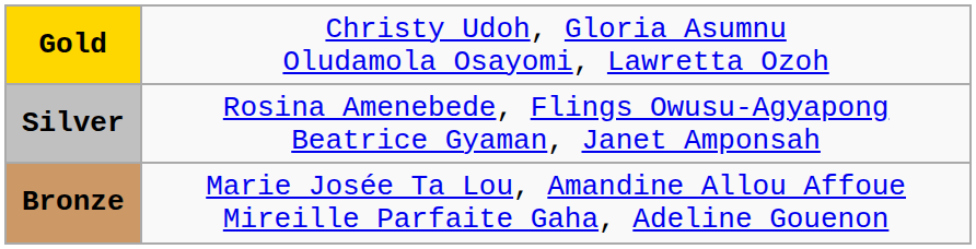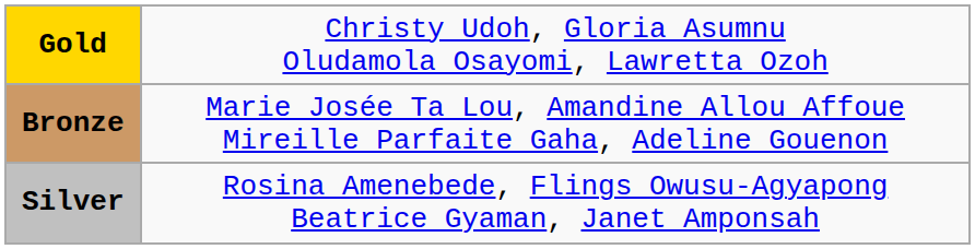 <table class="wikitable" style=" text-align:center; " width="35%">
 <tr>
 <td bgcolor="gold"><strong>Gold</strong></td>
 <td><a href='#'>Christy Udoh</a>, <a href='#'>Gloria Asumnu</a><br><a href='#'>Oludamola Osayomi</a>, <a href='#'>Lawretta Ozoh</a> <br>  <small><em></em></small></td>
 </tr>
 <tr>
+<td bgcolor="CC9966"><strong>Bronze</strong></td>
+<td><a href='#'>Marie Josée Ta Lou</a>, <a href='#'>Amandine Allou Affoue</a><br><a href='#'>Mireille Parfaite Gaha</a>, <a href='#'>Adeline Gouenon</a><br>  <small><em></em></small></td>
+</tr>
+<tr>
 <td bgcolor="silver"><strong>Silver</strong></td>
 <td><a href='#'>Rosina Amenebede</a>, <a href='#'>Flings Owusu-Agyapong</a><br><a href='#'>Beatrice Gyaman</a>, <a href='#'>Janet Amponsah</a>  <br><small><em></em></small></td>
 </tr>
-<tr>
-<td bgcolor="CC9966"><strong>Bronze</strong></td>
-<td><a href='#'>Marie Josée Ta Lou</a>, <a href='#'>Amandine Allou Affoue</a><br><a href='#'>Mireille Parfaite Gaha</a>, <a href='#'>Adeline Gouenon</a><br>  <small><em></em></small></td>
-</tr>
 </table>
